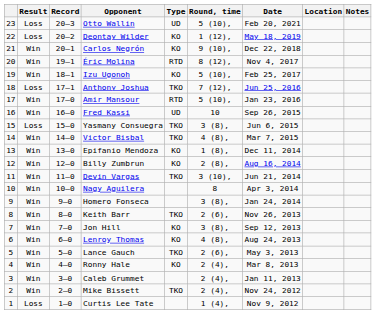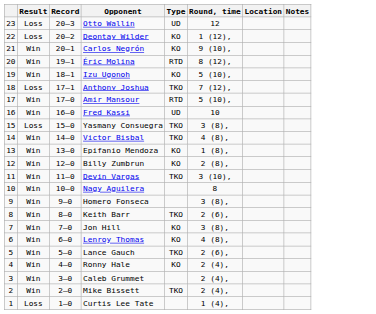 <table class="wikitable" style="text-align:center">
 <tr>
 <th></th>
 <th>Result</th>
 <th>Record</th>
 <th>Opponent</th>
 <th>Type</th>
 <th>Round, time</th>
-<th>Date</th>
 <th>Location</th>
 <th>Notes</th>
 </tr>
 <tr>
 <td>23</td>
 <td>Loss</td>
 <td>20–3</td>
 <td style="text-align:left;"><a href='#'>Otto Wallin</a></td>
 <td>UD</td>
-<td>5 (10), </td>
-<td>Feb 20, 2021</td>
+<td>12</td>
 <td style="text-align:left;"></td>
 <td></td>
 </tr>
 <tr>
 <td>22</td>
 <td>Loss</td>
 <td>20–2</td>
 <td style="text-align:left;"><a href='#'>Deontay Wilder</a></td>
 <td>KO</td>
 <td>1 (12), </td>
-<td><a href='#'>May 18, 2019</a></td>
 <td style="text-align:left;"></td>
 <td style="text-align:left;"></td>
 </tr>
 <tr>
 <td>21</td>
 <td>Win</td>
 <td>20–1</td>
 <td style="text-align:left;"><a href='#'>Carlos Negrón</a></td>
 <td>KO</td>
 <td>9 (10), </td>
-<td>Dec 22, 2018</td>
 <td style="text-align:left;"></td>
 <td></td>
 </tr>
 <tr>
 <td>20</td>
 <td>Win</td>
 <td>19–1</td>
 <td style="text-align:left;"><a href='#'>Éric Molina</a></td>
 <td>RTD</td>
 <td>8 (12), </td>
-<td>Nov 4, 2017</td>
 <td style="text-align:left;"></td>
 <td></td>
 </tr>
 <tr>
 <td>19</td>
 <td>Win</td>
 <td>18–1</td>
 <td style="text-align:left;"><a href='#'>Izu Ugonoh</a></td>
 <td>KO</td>
 <td>5 (10), </td>
-<td>Feb 25, 2017</td>
 <td style="text-align:left;"></td>
 <td></td>
 </tr>
 <tr>
 <td>18</td>
 <td>Loss</td>
 <td>17–1</td>
 <td style="text-align:left;"><a href='#'>Anthony Joshua</a></td>
 <td>TKO</td>
 <td>7 (12), </td>
-<td><a href='#'>Jun 25, 2016</a></td>
 <td style="text-align:left;"></td>
 <td style="text-align:left;"></td>
 </tr>
 <tr>
 <td>17</td>
 <td>Win</td>
 <td>17–0</td>
 <td style="text-align:left;"><a href='#'>Amir Mansour</a></td>
 <td>RTD</td>
 <td>5 (10), </td>
-<td>Jan 23, 2016</td>
 <td style="text-align:left;"></td>
 <td></td>
 </tr>
 <tr>
 <td>16</td>
 <td>Win</td>
 <td>16–0</td>
 <td style="text-align:left;"><a href='#'>Fred Kassi</a></td>
 <td>UD</td>
 <td>10</td>
-<td>Sep 26, 2015</td>
 <td style="text-align:left;"></td>
 <td></td>
 </tr>
 <tr>
 <td>15</td>
 <td>Loss</td>
 <td>15–0</td>
 <td style="text-align:left;">Yasmany Consuegra</td>
 <td>TKO</td>
 <td>3 (8), </td>
-<td>Jun 6, 2015</td>
 <td style="text-align:left;"></td>
 <td></td>
 </tr>
 <tr>
 <td>14</td>
 <td>Win</td>
 <td>14–0</td>
 <td style="text-align:left;"><a href='#'>Victor Bisbal</a></td>
 <td>TKO</td>
 <td>4 (8), </td>
-<td>Mar 7, 2015</td>
 <td style="text-align:left;"></td>
 <td></td>
 </tr>
 <tr>
 <td>13</td>
 <td>Win</td>
 <td>13–0</td>
 <td style="text-align:left;">Epifanio Mendoza</td>
 <td>KO</td>
 <td>1 (8), </td>
-<td>Dec 11, 2014</td>
 <td style="text-align:left;"></td>
 <td></td>
 </tr>
 <tr>
 <td>12</td>
 <td>Win</td>
 <td>12–0</td>
 <td style="text-align:left;">Billy Zumbrun</td>
 <td>KO</td>
 <td>2 (8), </td>
-<td><a href='#'>Aug 16, 2014</a></td>
 <td style="text-align:left;"></td>
 <td></td>
 </tr>
 <tr>
 <td>11</td>
 <td>Win</td>
 <td>11–0</td>
 <td style="text-align:left;"><a href='#'>Devin Vargas</a></td>
 <td>TKO</td>
 <td>3 (10), </td>
-<td>Jun 21, 2014</td>
 <td style="text-align:left;"></td>
 <td></td>
 </tr>
 <tr>
 <td>10</td>
 <td>Win</td>
 <td>10–0</td>
 <td style="text-align:left;"><a href='#'>Nagy Aguilera</a></td>
 <td></td>
 <td>8</td>
-<td>Apr 3, 2014</td>
 <td style="text-align:left;"></td>
 <td></td>
 </tr>
 <tr>
 <td>9</td>
 <td>Win</td>
 <td>9–0</td>
 <td style="text-align:left;">Homero Fonseca</td>
 <td></td>
 <td>3 (8), </td>
-<td>Jan 24, 2014</td>
 <td style="text-align:left;"></td>
 <td></td>
 </tr>
 <tr>
 <td>8</td>
 <td>Win</td>
 <td>8–0</td>
 <td style="text-align:left;">Keith Barr</td>
 <td>TKO</td>
 <td>2 (6), </td>
-<td>Nov 26, 2013</td>
 <td style="text-align:left;"></td>
 <td></td>
 </tr>
 <tr>
 <td>7</td>
 <td>Win</td>
 <td>7–0</td>
 <td style="text-align:left;">Jon Hill</td>
 <td>KO</td>
 <td>3 (8), </td>
-<td>Sep 12, 2013</td>
 <td style="text-align:left;"></td>
 <td></td>
 </tr>
 <tr>
 <td>6</td>
 <td>Win</td>
 <td>6–0</td>
 <td style="text-align:left;"><a href='#'>Lenroy Thomas</a></td>
 <td>KO</td>
 <td>4 (8), </td>
-<td>Aug 24, 2013</td>
 <td style="text-align:left;"></td>
 <td></td>
 </tr>
 <tr>
 <td>5</td>
 <td>Win</td>
 <td>5–0</td>
 <td style="text-align:left;">Lance Gauch</td>
 <td>TKO</td>
 <td>2 (6), </td>
-<td>May 3, 2013</td>
 <td style="text-align:left;"></td>
 <td></td>
 </tr>
 <tr>
 <td>4</td>
 <td>Win</td>
 <td>4–0</td>
 <td style="text-align:left;">Ronny Hale</td>
 <td>KO</td>
 <td>2 (4), </td>
-<td>Mar 8, 2013</td>
 <td style="text-align:left;"></td>
 <td></td>
 </tr>
 <tr>
 <td>3</td>
 <td>Win</td>
 <td>3–0</td>
 <td style="text-align:left;">Caleb Grummet</td>
 <td></td>
 <td>2 (4), </td>
-<td>Jan 11, 2013</td>
 <td style="text-align:left;"></td>
 <td></td>
 </tr>
 <tr>
 <td>2</td>
 <td>Win</td>
 <td>2–0</td>
 <td style="text-align:left;">Mike Bissett</td>
 <td>TKO</td>
 <td>2 (4), </td>
-<td>Nov 24, 2012</td>
 <td style="text-align:left;"></td>
 <td></td>
 </tr>
 <tr>
 <td>1</td>
 <td>Loss</td>
 <td>1–0</td>
 <td style="text-align:left;">Curtis Lee Tate</td>
 <td></td>
 <td>1 (4), </td>
-<td>Nov 9, 2012</td>
 <td style="text-align:left;"></td>
 <td></td>
 </tr>
 </table>
